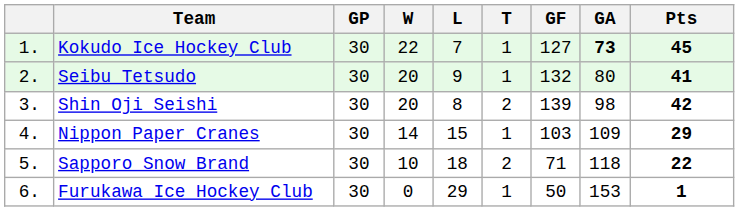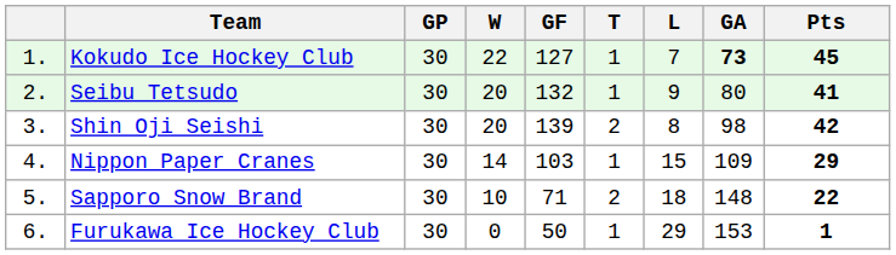 <table class="wikitable">
 <tr>
 <th width="30"></th>
 <th width="200">Team</th>
 <th width="30">GP</th>
 <th width="30">W</th>
+<th width="30">GF</th>
+<th width="30">T</th>
 <th width="30">L</th>
-<th width="30">T</th>
-<th width="30">GF</th>
 <th width="30">GA</th>
 <th width="70">Pts</th>
 </tr>
 <tr bgcolor="#e6fae6" align="center">
 <td>1.</td>
 <td align="left"><a href='#'>Kokudo Ice Hockey Club</a></td>
 <td>30</td>
 <td>22</td>
+<td>127</td>
+<td>1</td>
 <td>7</td>
-<td>1</td>
-<td>127</td>
 <td><strong>73</strong></td>
 <td><strong>45</strong></td>
 </tr>
 <tr bgcolor="#e6fae6" align="center">
 <td>2.</td>
 <td align="left"><a href='#'>Seibu Tetsudo</a></td>
 <td>30</td>
 <td>20</td>
+<td>132</td>
+<td>1</td>
 <td>9</td>
-<td>1</td>
-<td>132</td>
 <td>80</td>
 <td><strong>41</strong></td>
 </tr>
 <tr bgcolor="#FFFFFF" align="center">
 <td>3.</td>
 <td align="left"><a href='#'>Shin Oji Seishi</a></td>
 <td>30</td>
 <td>20</td>
+<td>139</td>
+<td>2</td>
 <td>8</td>
-<td>2</td>
-<td>139</td>
 <td>98</td>
 <td><strong>42</strong></td>
 </tr>
 <tr bgcolor="#FFFFFF" align="center">
 <td>4.</td>
 <td align="left"><a href='#'>Nippon Paper Cranes</a></td>
 <td>30</td>
 <td>14</td>
+<td>103</td>
+<td>1</td>
 <td>15</td>
-<td>1</td>
-<td>103</td>
 <td>109</td>
 <td><strong>29</strong></td>
 </tr>
 <tr bgcolor="#FFFFFF" align="center">
 <td>5.</td>
 <td align="left"><a href='#'>Sapporo Snow Brand</a></td>
 <td>30</td>
 <td>10</td>
+<td>71</td>
+<td>2</td>
 <td>18</td>
-<td>2</td>
-<td>71</td>
-<td>118</td>
+<td>148</td>
 <td><strong>22</strong></td>
 </tr>
 <tr bgcolor="#FFFFFF" align="center">
 <td>6.</td>
 <td align="left"><a href='#'>Furukawa Ice Hockey Club</a></td>
 <td>30</td>
 <td>0</td>
+<td>50</td>
+<td>1</td>
 <td>29</td>
-<td>1</td>
-<td>50</td>
 <td>153</td>
 <td><strong>1</strong></td>
 </tr>
 </table>
